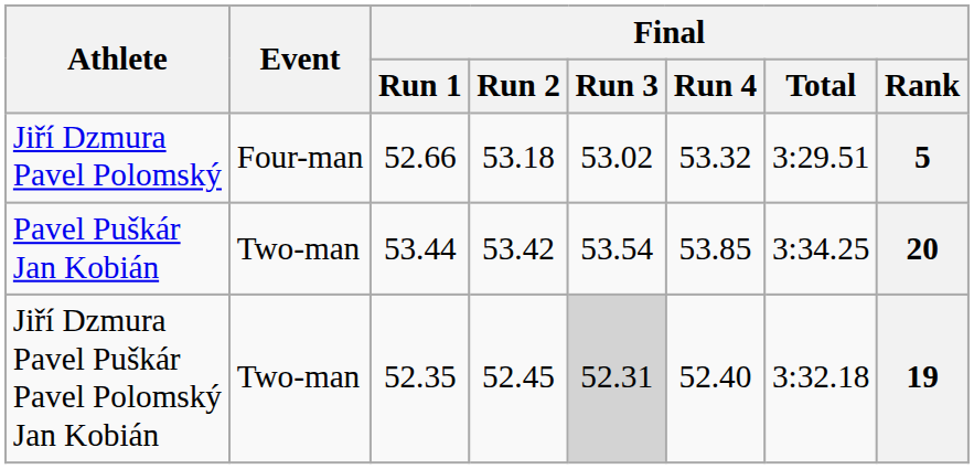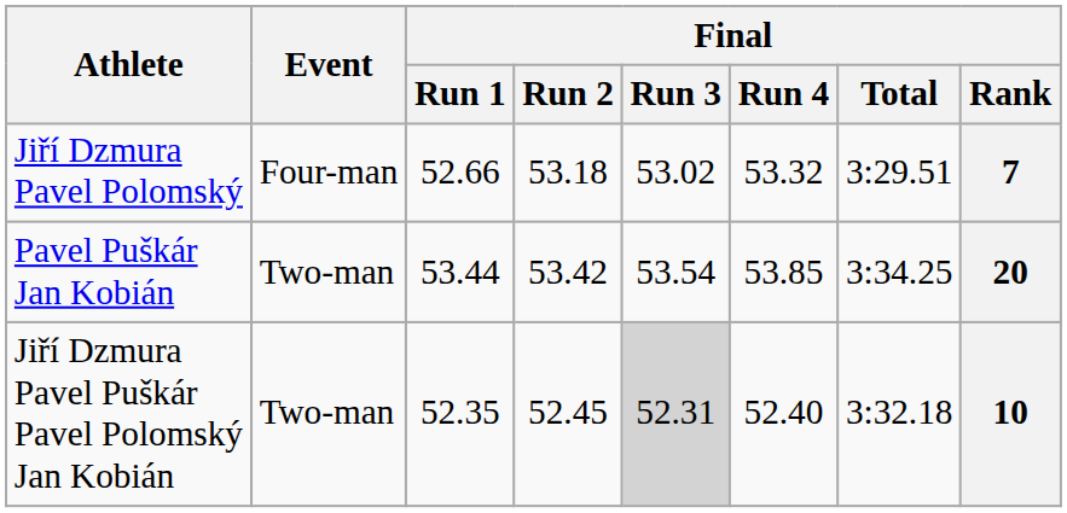 <table class="wikitable" style="font-size:90%">
 <tr>
 <th rowspan="2">Athlete</th>
 <th rowspan="2">Event</th>
 <th colspan="6">Final</th>
 </tr>
 <tr>
 <th>Run 1</th>
 <th>Run 2</th>
 <th>Run 3</th>
 <th>Run 4</th>
 <th>Total</th>
 <th>Rank</th>
 </tr>
 <tr>
 <td><a href='#'>Jiří Dzmura</a><br><a href='#'>Pavel Polomský</a></td>
 <td>Four-man</td>
 <td align="center">52.66</td>
 <td align="center">53.18</td>
 <td align="center">53.02</td>
 <td align="center">53.32</td>
 <td align="center">3:29.51</td>
-<th align="center">5</th>
+<th align="center">7</th>
 </tr>
 <tr>
 <td><a href='#'>Pavel Puškár</a><br><a href='#'>Jan Kobián</a></td>
 <td>Two-man</td>
 <td align="center">53.44</td>
 <td align="center">53.42</td>
 <td align="center">53.54</td>
 <td align="center">53.85</td>
 <td align="center">3:34.25</td>
 <th align="center">20</th>
 </tr>
 <tr>
 <td>Jiří Dzmura<br>Pavel Puškár<br>Pavel Polomský<br>Jan Kobián</td>
 <td>Two-man</td>
 <td align="center">52.35</td>
 <td align="center">52.45</td>
 <td align="center" style="background: lightgrey;">52.31</td>
 <td align="center">52.40</td>
 <td align="center">3:32.18</td>
-<th align="center">19</th>
+<th align="center">10</th>
 </tr>
 </table>
